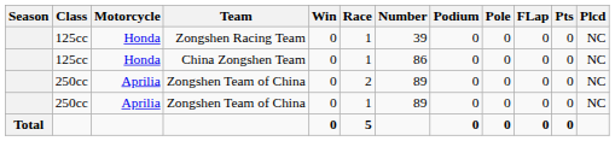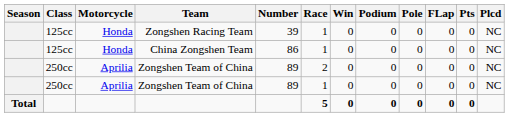 <table class="wikitable">
 <tr>
 <th>Season</th>
 <th>Class</th>
 <th>Motorcycle</th>
 <th>Team</th>
+<th>Number</th>
+<th>Race</th>
 <th>Win</th>
-<th>Race</th>
-<th>Number</th>
 <th>Podium</th>
 <th>Pole</th>
 <th>FLap</th>
 <th>Pts</th>
 <th>Plcd</th>
 </tr>
 <tr align="right">
 <th></th>
 <td>125cc</td>
 <td><a href='#'>Honda</a></td>
 <td>Zongshen Racing Team</td>
+<td>39</td>
+<td>1</td>
 <td>0</td>
-<td>1</td>
-<td>39</td>
 <td>0</td>
 <td>0</td>
 <td>0</td>
 <td>0</td>
 <td>NC</td>
 </tr>
 <tr align="right">
 <th></th>
 <td>125cc</td>
 <td><a href='#'>Honda</a></td>
 <td>China Zongshen Team</td>
+<td>86</td>
+<td>1</td>
 <td>0</td>
-<td>1</td>
-<td>86</td>
 <td>0</td>
 <td>0</td>
 <td>0</td>
 <td>0</td>
 <td>NC</td>
 </tr>
 <tr align="right">
 <th></th>
 <td>250cc</td>
 <td><a href='#'>Aprilia</a></td>
 <td>Zongshen Team of China</td>
+<td>89</td>
+<td>2</td>
 <td>0</td>
-<td>2</td>
-<td>89</td>
 <td>0</td>
 <td>0</td>
 <td>0</td>
 <td>0</td>
 <td>NC</td>
 </tr>
 <tr align="right">
 <th></th>
 <td>250cc</td>
 <td><a href='#'>Aprilia</a></td>
 <td>Zongshen Team of China</td>
+<td>89</td>
+<td>1</td>
 <td>0</td>
-<td>1</td>
-<td>89</td>
 <td>0</td>
 <td>0</td>
 <td>0</td>
 <td>0</td>
 <td>NC</td>
 </tr>
 <tr align="right">
 <th>Total</th>
 <td></td>
 <td></td>
 <td></td>
+<td></td>
+<td><strong>5</strong></td>
 <td><strong>0</strong></td>
-<td><strong>5</strong></td>
-<td></td>
 <td><strong>0</strong></td>
 <td><strong>0</strong></td>
 <td><strong>0</strong></td>
 <td><strong>0</strong></td>
 <td></td>
 </tr>
 </table>
